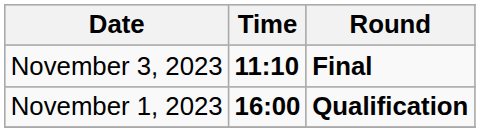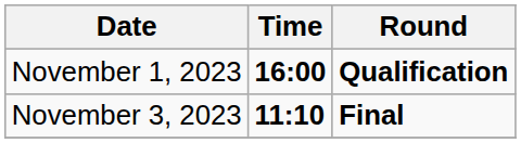 <table class="wikitable">
 <tr>
 <th>Date</th>
 <th>Time</th>
 <th>Round</th>
 </tr>
 <tr>
+<td>November 1, 2023</td>
+<td><strong>16:00</strong></td>
+<td><strong>Qualification</strong></td>
+</tr>
+<tr>
 <td>November 3, 2023</td>
 <td><strong>11:10</strong></td>
 <td><strong>Final</strong></td>
 </tr>
 <tr>
-<td>November 1, 2023</td>
-<td><strong>16:00</strong></td>
-<td><strong>Qualification</strong></td>
-</tr>
-<tr>
 </tr>
 </table>
